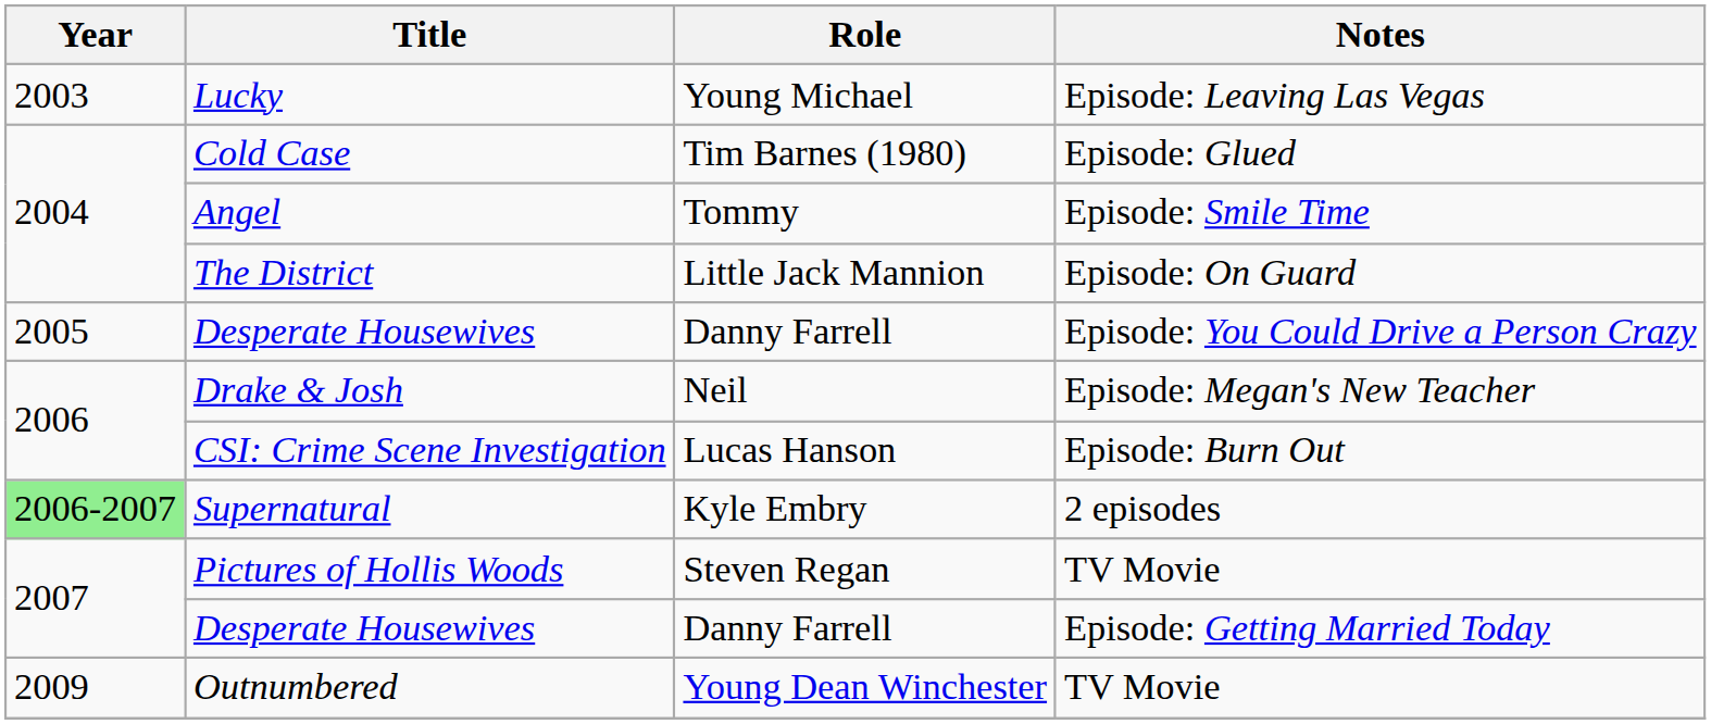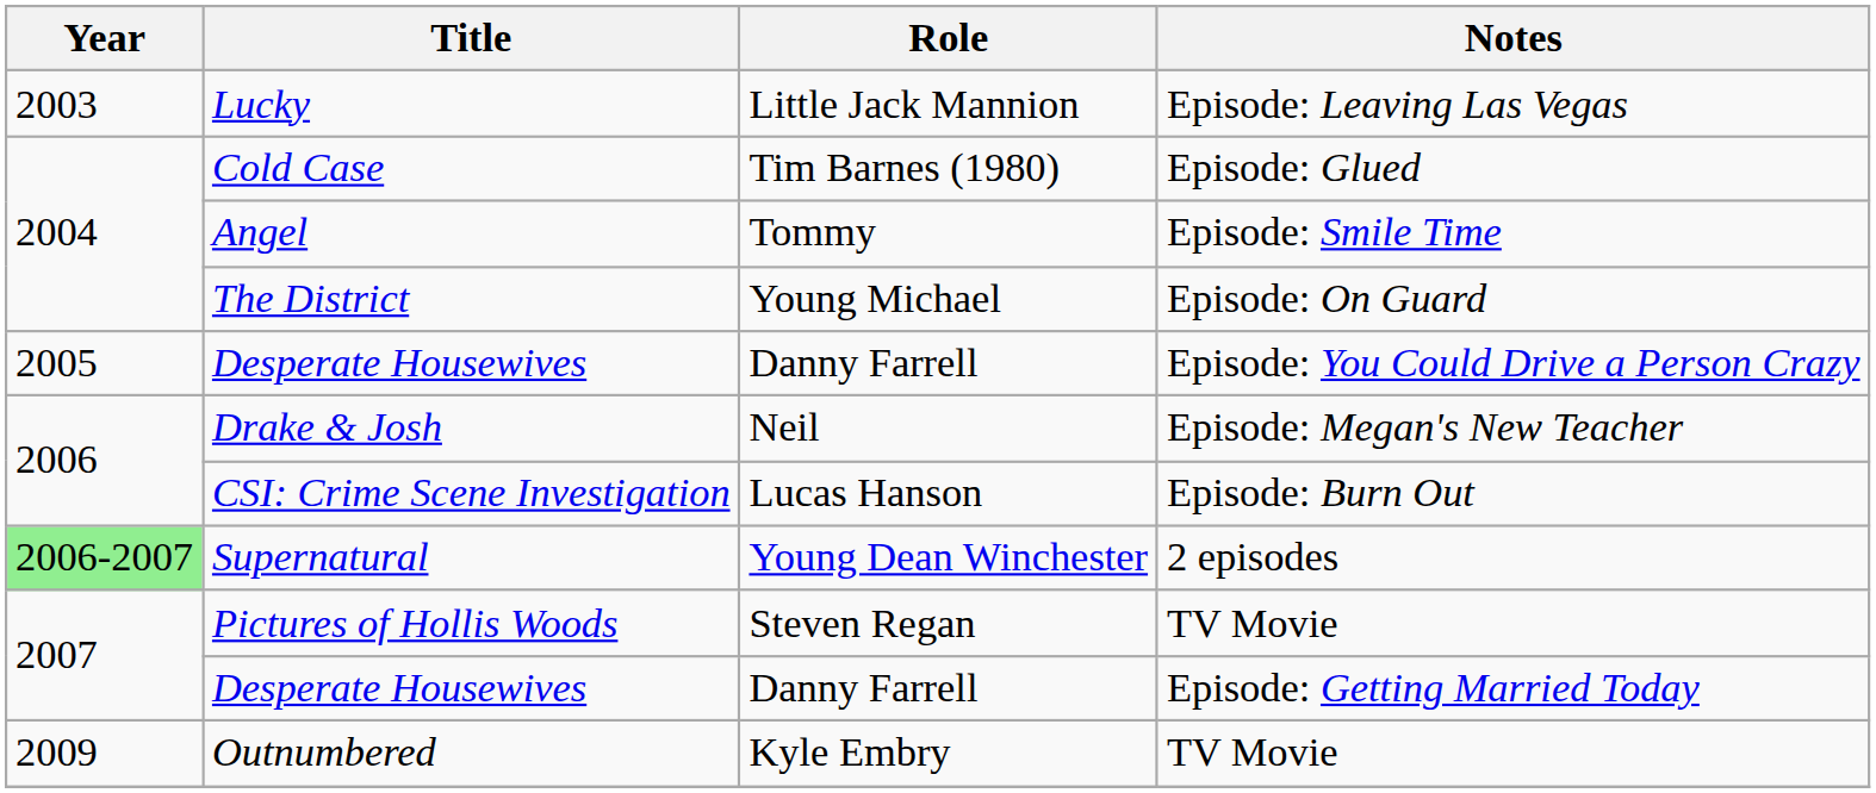 <table class="wikitable">
 <tr>
 <th>Year</th>
 <th>Title</th>
 <th>Role</th>
 <th>Notes</th>
 </tr>
 <tr>
 <td>2003</td>
 <td><em><a href='#'>Lucky</a></em></td>
-<td>Young Michael</td>
+<td>Little Jack Mannion</td>
 <td>Episode: <em>Leaving Las Vegas</em></td>
 </tr>
 <tr>
 <td rowspan=3>2004</td>
 <td><em><a href='#'>Cold Case</a></em></td>
 <td>Tim Barnes (1980)</td>
 <td>Episode: <em>Glued</em></td>
 </tr>
 <tr>
 <td><em><a href='#'>Angel</a></em></td>
 <td>Tommy</td>
 <td>Episode: <em><a href='#'>Smile Time</a></em></td>
 </tr>
 <tr>
 <td><em><a href='#'>The District</a></em></td>
-<td>Little Jack Mannion</td>
+<td>Young Michael</td>
 <td>Episode: <em>On Guard</em></td>
 </tr>
 <tr>
 <td>2005</td>
 <td><em><a href='#'>Desperate Housewives</a></em></td>
 <td>Danny Farrell</td>
 <td>Episode: <em><a href='#'>You Could Drive a Person Crazy</a></em></td>
 </tr>
 <tr>
 <td rowspan=2>2006</td>
 <td><em><a href='#'>Drake & Josh</a></em></td>
 <td>Neil</td>
 <td>Episode: <em>Megan's New Teacher</em></td>
 </tr>
 <tr>
 <td><em><a href='#'>CSI: Crime Scene Investigation</a></em></td>
 <td>Lucas Hanson</td>
 <td>Episode: <em>Burn Out</em></td>
 </tr>
 <tr>
 <td style="background: lightgreen;">2006-2007</td>
 <td><em><a href='#'>Supernatural</a></em></td>
-<td>Kyle Embry</td>
+<td><a href='#'>Young Dean Winchester</a></td>
 <td>2 episodes</td>
 </tr>
 <tr>
 <td rowspan=2>2007</td>
 <td><em><a href='#'>Pictures of Hollis Woods</a></em></td>
 <td>Steven Regan</td>
 <td>TV Movie</td>
 </tr>
 <tr>
 <td><em><a href='#'>Desperate Housewives</a></em></td>
 <td>Danny Farrell</td>
 <td>Episode: <em><a href='#'>Getting Married Today</a></em></td>
 </tr>
 <tr>
 <td>2009</td>
 <td><em>Outnumbered</em></td>
-<td><a href='#'>Young Dean Winchester</a></td>
+<td>Kyle Embry</td>
 <td>TV Movie</td>
 </tr>
 <tr>
 </tr>
 </table>
